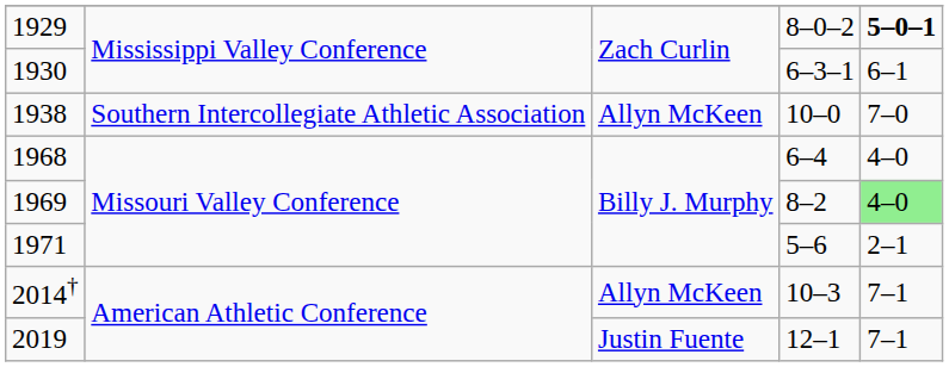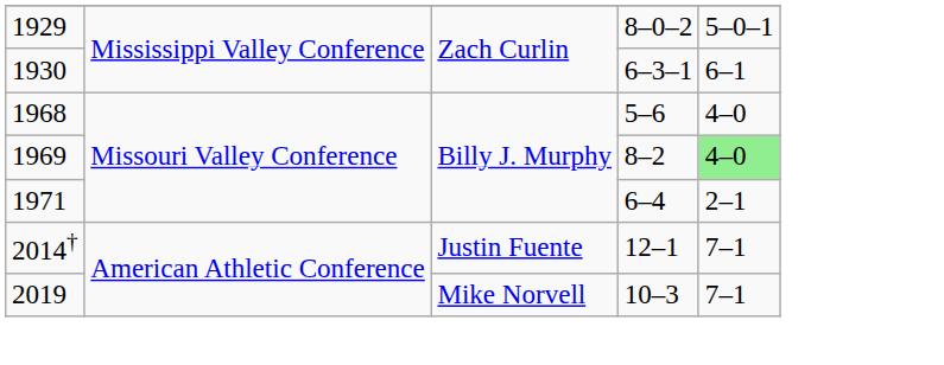 <table class="wikitable">
 <tr>
 </tr>
 <tr>
 <td>1929</td>
 <td rowspan="2"><a href='#'>Mississippi Valley Conference</a></td>
 <td rowspan="2"><a href='#'>Zach Curlin</a></td>
 <td>8–0–2</td>
-<td><strong>5–0–1</strong></td>
+<td>5–0–1</td>
 </tr>
 <tr>
 <td>1930</td>
 <td>6–3–1</td>
 <td>6–1</td>
 </tr>
 <tr>
-<td>1938</td>
-<td><a href='#'>Southern Intercollegiate Athletic Association</a></td>
-<td><a href='#'>Allyn McKeen</a></td>
-<td>10–0</td>
-<td>7–0</td>
-</tr>
-<tr>
 <td>1968</td>
 <td rowspan="3"><a href='#'>Missouri Valley Conference</a></td>
 <td rowspan="3"><a href='#'>Billy J. Murphy</a></td>
-<td>6–4</td>
+<td>5–6</td>
 <td>4–0</td>
 </tr>
 <tr>
 <td>1969</td>
 <td>8–2</td>
 <td style="background: lightgreen;">4–0</td>
 </tr>
 <tr>
 <td>1971</td>
-<td>5–6</td>
+<td>6–4</td>
 <td>2–1</td>
 </tr>
 <tr>
 <td>2014<sup>†</sup></td>
 <td rowspan="2"><a href='#'>American Athletic Conference</a></td>
-<td><a href='#'>Allyn McKeen</a></td>
-<td>10–3</td>
+<td><a href='#'>Justin Fuente</a></td>
+<td>12–1</td>
 <td>7–1</td>
 </tr>
 <tr>
 <td>2019</td>
-<td><a href='#'>Justin Fuente</a></td>
-<td>12–1</td>
+<td><a href='#'>Mike Norvell</a></td>
+<td>10–3</td>
 <td>7–1</td>
 </tr>
 </table>
